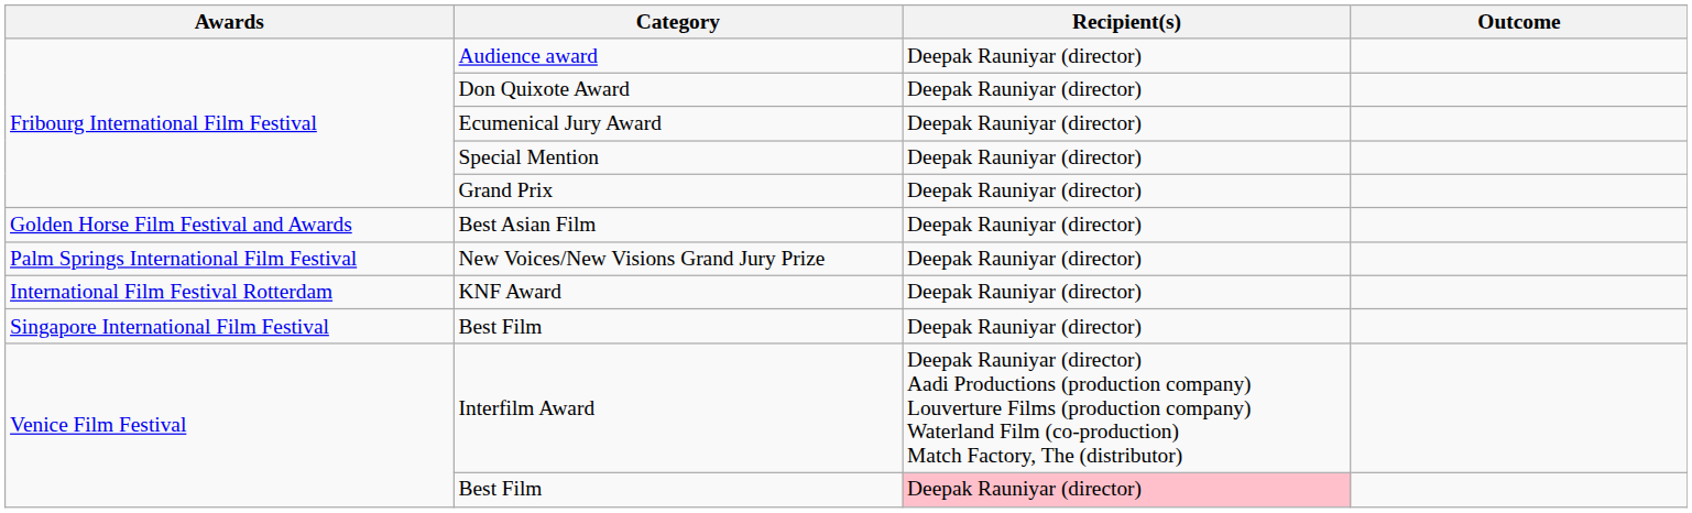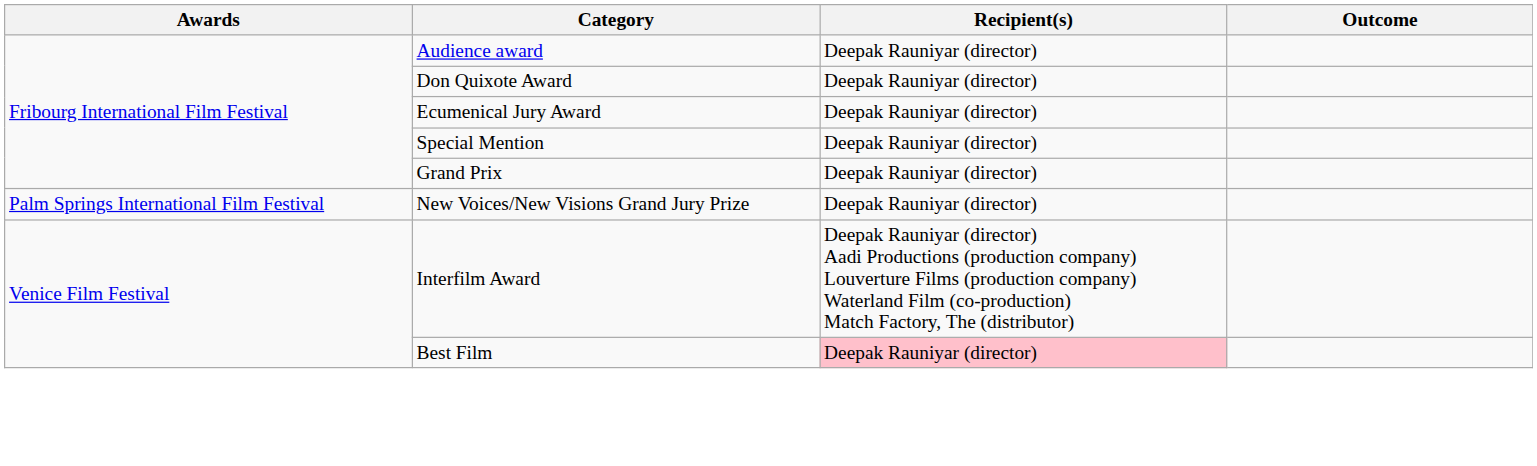 <table class=wikitable style="width:100%;">
 <tr>
 <th style="width:20%;">Awards</th>
 <th style="width:20%;">Category</th>
 <th style="width:20%;">Recipient(s)</th>
 <th style="width:15%;">Outcome</th>
 </tr>
 <tr>
 <td rowspan = '5'><a href='#'>Fribourg International Film Festival</a></td>
 <td><a href='#'>Audience award</a></td>
 <td>Deepak Rauniyar (director)</td>
 <td></td>
 </tr>
 <tr>
 <td>Don Quixote Award</td>
 <td>Deepak Rauniyar (director)</td>
 <td></td>
 </tr>
 <tr>
 <td>Ecumenical Jury Award</td>
 <td>Deepak Rauniyar (director)</td>
 <td></td>
 </tr>
 <tr>
 <td>Special Mention</td>
 <td>Deepak Rauniyar (director)</td>
 <td></td>
 </tr>
 <tr>
 <td>Grand Prix</td>
 <td>Deepak Rauniyar (director)</td>
 <td></td>
 </tr>
 <tr>
-<td rowspan = '1'><a href='#'>Golden Horse Film Festival and Awards</a></td>
-<td>Best Asian Film</td>
-<td>Deepak Rauniyar (director)</td>
-<td></td>
-</tr>
-<tr>
 <td rowspan = '1'><a href='#'>Palm Springs International Film Festival</a></td>
 <td>New Voices/New Visions Grand Jury Prize</td>
-<td>Deepak Rauniyar (director)</td>
-<td></td>
-</tr>
-<tr>
-<td rowspan = '1'><a href='#'>International Film Festival Rotterdam</a></td>
-<td>KNF Award</td>
-<td>Deepak Rauniyar (director)</td>
-<td></td>
-</tr>
-<tr>
-<td rowspan = '1'><a href='#'>Singapore International Film Festival</a></td>
-<td>Best Film</td>
 <td>Deepak Rauniyar (director)</td>
 <td></td>
 </tr>
 <tr>
 <td rowspan = '2'><a href='#'>Venice Film Festival</a></td>
 <td>Interfilm Award</td>
 <td>Deepak Rauniyar (director)<br>Aadi Productions (production company)<br>Louverture Films (production company)<br>Waterland Film (co-production)<br>Match Factory, The (distributor)</td>
 <td></td>
 </tr>
 <tr>
 <td>Best Film</td>
 <td style="background: pink;">Deepak Rauniyar (director)</td>
 <td></td>
 </tr>
 </table>
